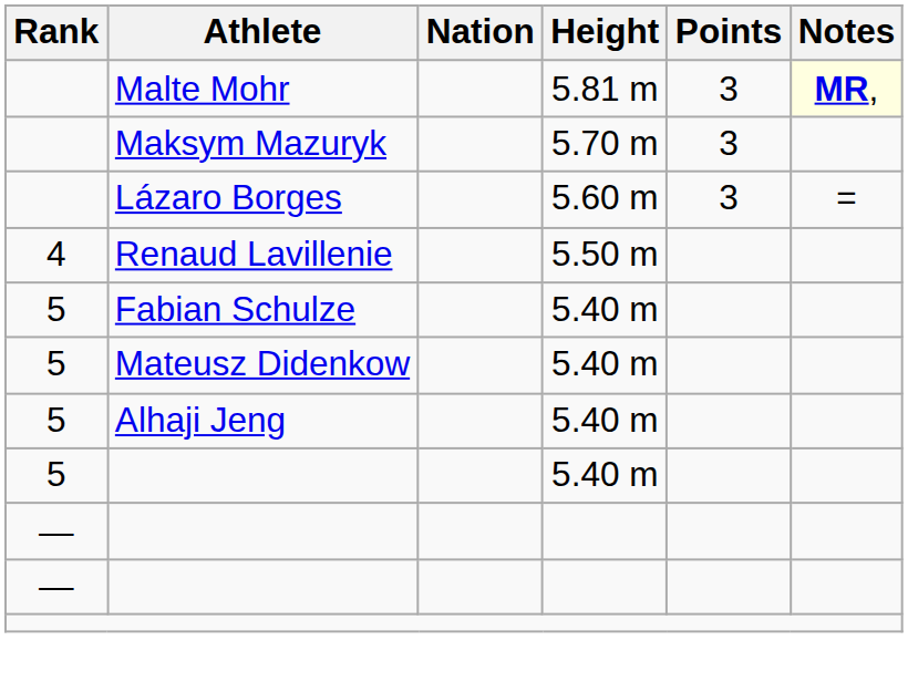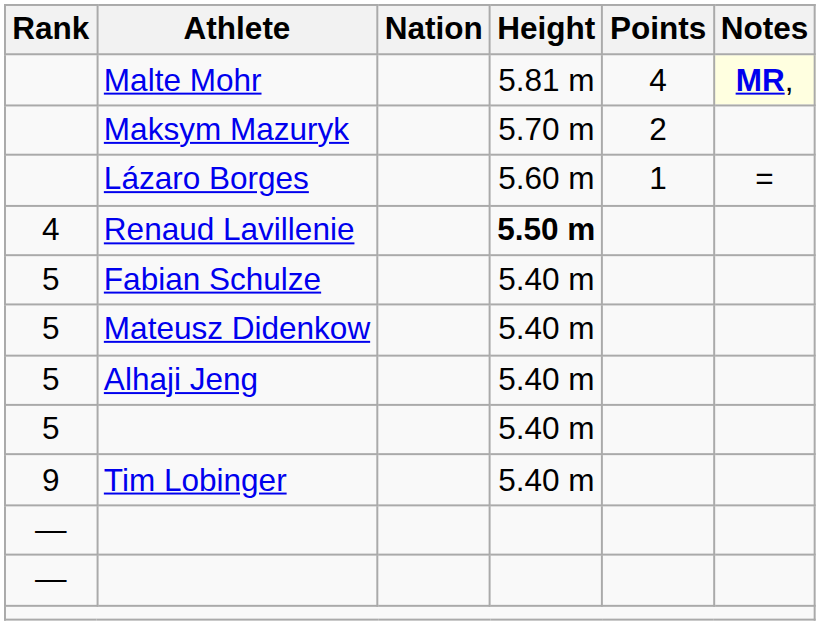 <table class="wikitable mw-datatable sortable" style="text-align:center;">
 <tr>
 <th>Rank</th>
 <th>Athlete</th>
 <th>Nation</th>
 <th>Height</th>
 <th>Points</th>
 <th>Notes</th>
 </tr>
 <tr>
 <td></td>
 <td align=left><a href='#'>Malte Mohr</a></td>
 <td align=left></td>
 <td>5.81 m</td>
-<td>3</td>
+<td>4</td>
 <td style="background: lightyellow;"><strong><a href='#'>MR</a></strong>, </td>
 </tr>
 <tr>
 <td></td>
 <td align=left><a href='#'>Maksym Mazuryk</a></td>
 <td align=left></td>
 <td>5.70 m</td>
-<td>3</td>
+<td>2</td>
 <td></td>
 </tr>
 <tr>
 <td></td>
 <td align=left><a href='#'>Lázaro Borges</a></td>
 <td align=left></td>
 <td>5.60 m</td>
-<td>3</td>
+<td>1</td>
 <td>=</td>
 </tr>
 <tr>
 <td>4</td>
 <td align=left><a href='#'>Renaud Lavillenie</a></td>
 <td align=left></td>
-<td>5.50 m</td>
+<td><strong>5.50 m</strong></td>
 <td></td>
 <td></td>
 </tr>
 <tr>
 <td>5</td>
 <td align=left><a href='#'>Fabian Schulze</a></td>
 <td align=left></td>
 <td>5.40 m</td>
 <td></td>
 <td></td>
 </tr>
 <tr>
 <td>5</td>
 <td align=left><a href='#'>Mateusz Didenkow</a></td>
 <td align=left></td>
 <td>5.40 m</td>
 <td></td>
 <td></td>
 </tr>
 <tr>
 <td>5</td>
 <td align=left><a href='#'>Alhaji Jeng</a></td>
 <td align=left></td>
 <td>5.40 m</td>
 <td></td>
 <td></td>
 </tr>
 <tr>
 <td>5</td>
 <td align=left><a href='#'></a></td>
 <td align=left></td>
 <td>5.40 m</td>
 <td></td>
 <td></td>
 </tr>
 <tr>
+<td>9</td>
+<td align=left><a href='#'>Tim Lobinger</a></td>
+<td align=left></td>
+<td>5.40 m</td>
+<td></td>
+<td></td>
+</tr>
+<tr>
 <td>—</td>
 <td align=left><a href='#'></a></td>
 <td align=left></td>
 <td></td>
 <td></td>
 <td></td>
 </tr>
 <tr>
 <td>—</td>
 <td align=left><a href='#'></a></td>
 <td align=left></td>
 <td></td>
 <td></td>
 <td></td>
 </tr>
 <tr class="sortbottom">
 <td colspan=6></td>
 </tr>
 </table>
